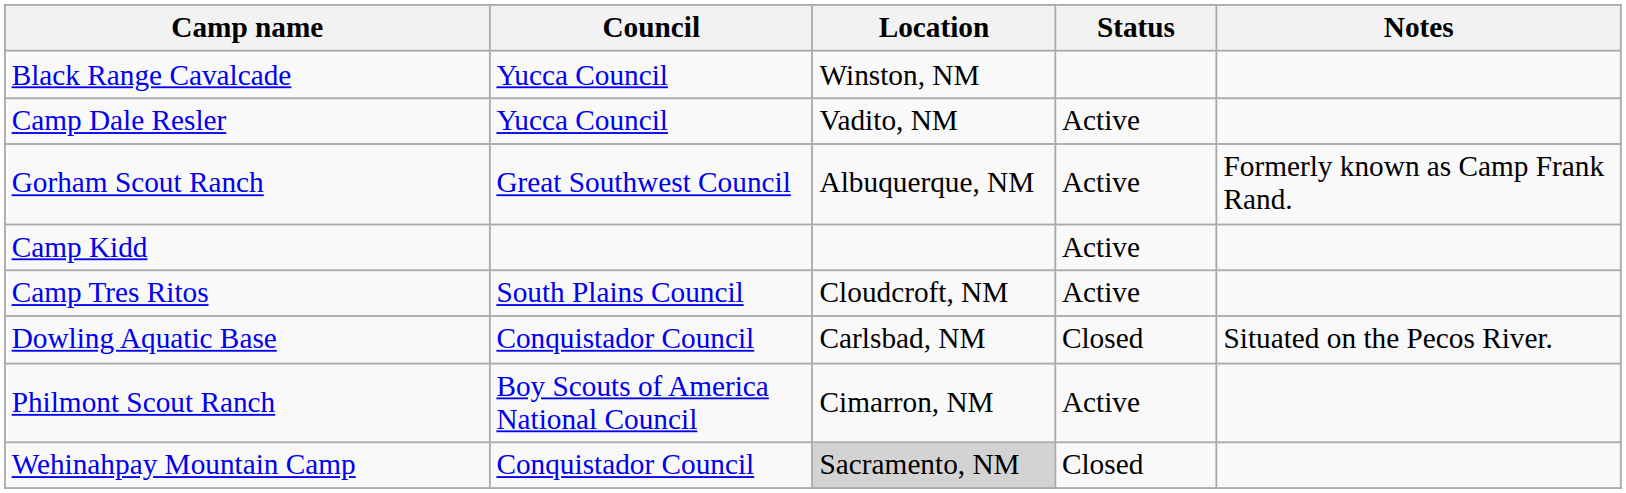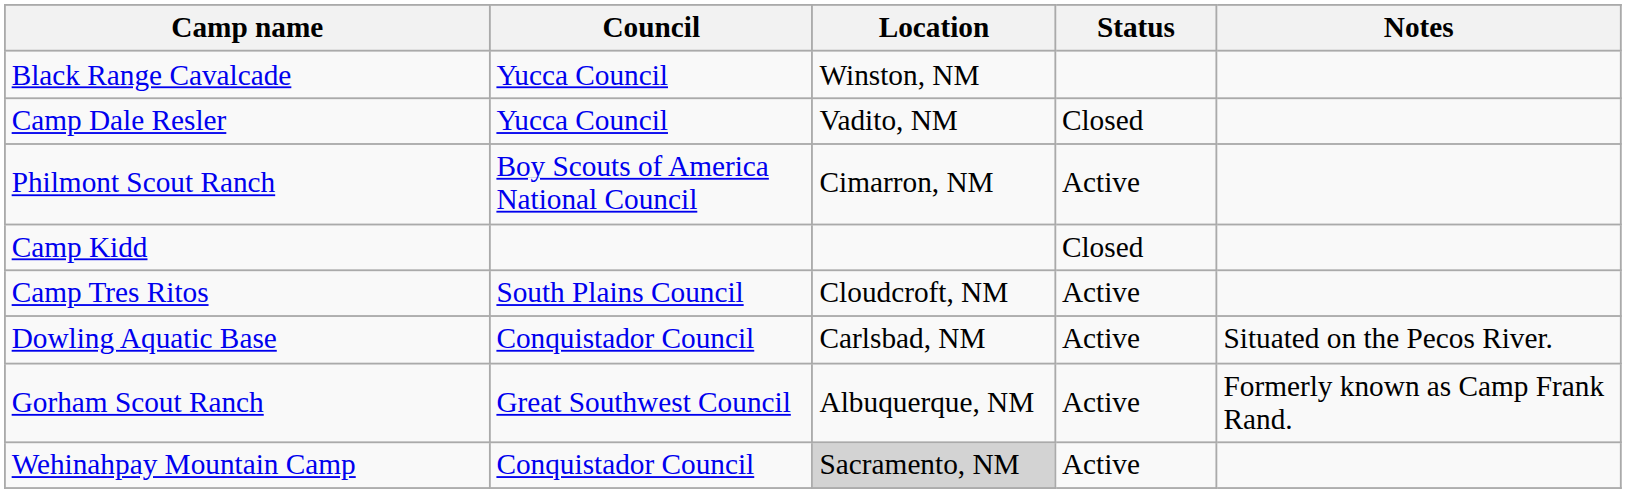 <table class="wikitable sortable" border="1" width="100%">
 <tr>
 <th scope="col" width="30%">Camp name</th>
 <th scope="col" width="20%">Council</th>
 <th scope="col" width="15%">Location</th>
 <th scope="col" width="10%">Status</th>
 <th scope="col" width="25%"  class="unsortable">Notes</th>
 </tr>
 <tr>
 <td><a href='#'>Black Range Cavalcade</a></td>
 <td><a href='#'>Yucca Council</a></td>
 <td>Winston, NM</td>
 <td></td>
 <td></td>
 </tr>
 <tr>
 <td><a href='#'>Camp Dale Resler</a></td>
 <td><a href='#'>Yucca Council</a></td>
 <td>Vadito, NM</td>
-<td>Active</td>
+<td>Closed</td>
 <td></td>
 </tr>
 <tr>
-<td><a href='#'>Gorham Scout Ranch</a></td>
-<td><a href='#'>Great Southwest Council</a></td>
-<td>Albuquerque, NM</td>
+<td><a href='#'>Philmont Scout Ranch</a></td>
+<td><a href='#'>Boy Scouts of America National Council</a></td>
+<td>Cimarron, NM</td>
 <td>Active</td>
-<td>Formerly known as Camp Frank Rand.</td>
+<td></td>
 </tr>
 <tr>
 <td><a href='#'>Camp Kidd</a></td>
 <td></td>
 <td></td>
-<td>Active</td>
+<td>Closed</td>
 <td></td>
 </tr>
 <tr>
 <td><a href='#'>Camp Tres Ritos</a></td>
 <td><a href='#'>South Plains Council</a></td>
 <td>Cloudcroft, NM</td>
 <td>Active</td>
 <td></td>
 </tr>
 <tr>
 <td><a href='#'>Dowling Aquatic Base</a></td>
 <td><a href='#'>Conquistador Council</a></td>
 <td>Carlsbad, NM</td>
-<td>Closed</td>
+<td>Active</td>
 <td>Situated on the Pecos River.</td>
 </tr>
 <tr>
-<td><a href='#'>Philmont Scout Ranch</a></td>
-<td><a href='#'>Boy Scouts of America National Council</a></td>
-<td>Cimarron, NM</td>
+<td><a href='#'>Gorham Scout Ranch</a></td>
+<td><a href='#'>Great Southwest Council</a></td>
+<td>Albuquerque, NM</td>
 <td>Active</td>
-<td></td>
+<td>Formerly known as Camp Frank Rand.</td>
 </tr>
 <tr>
 <td><a href='#'>Wehinahpay Mountain Camp</a></td>
 <td><a href='#'>Conquistador Council</a></td>
 <td style="background: lightgrey;">Sacramento, NM</td>
-<td>Closed</td>
+<td>Active</td>
 <td></td>
 </tr>
 </table>
